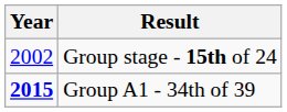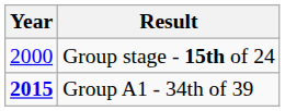 <table class="wikitable">
 <tr>
 <th>Year</th>
 <th>Result</th>
 </tr>
 <tr>
-<td> <a href='#'>2002</a></td>
+<td> <a href='#'>2000</a></td>
 <td>Group stage - <strong>15th</strong> of 24</td>
 </tr>
 <tr>
 <td><strong> <a href='#'>2015</a></strong></td>
 <td>Group A1 - 34th of 39</td>
 </tr>
 </table>
